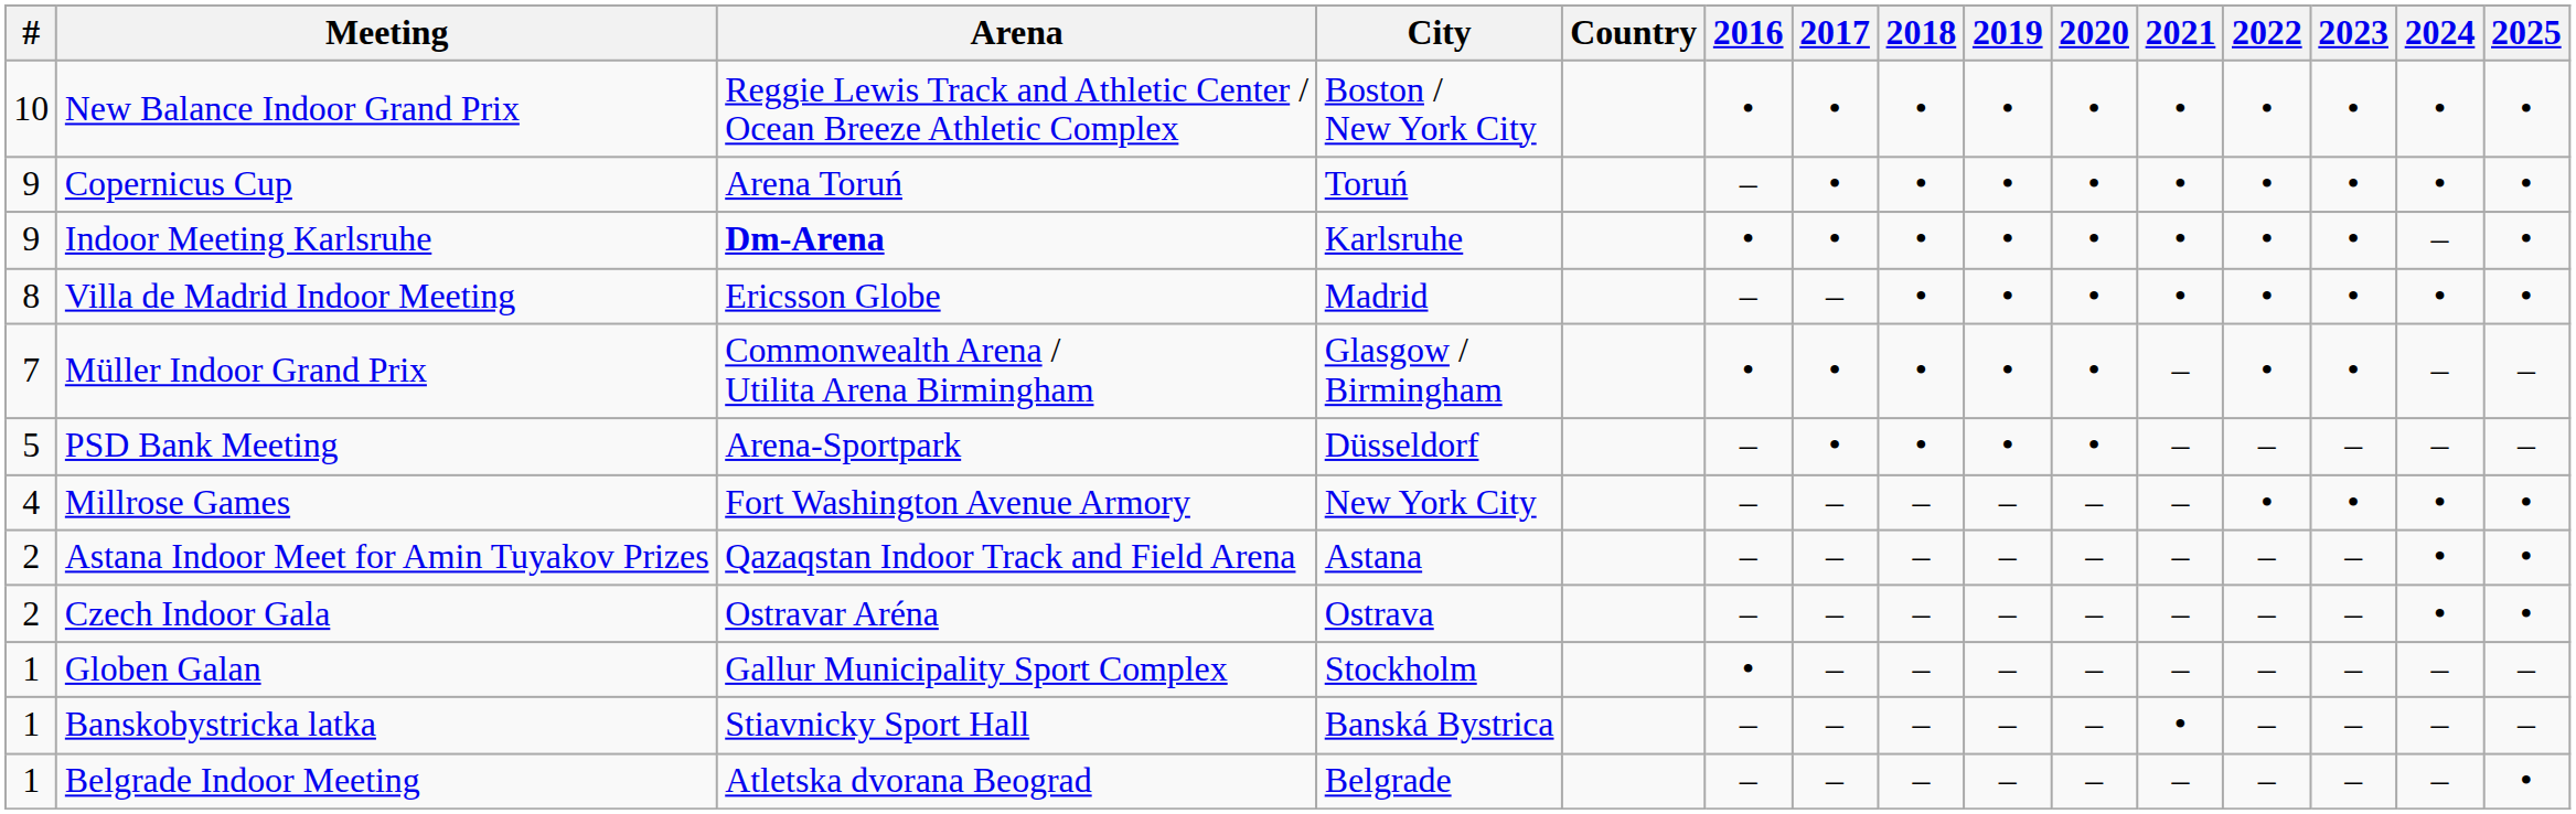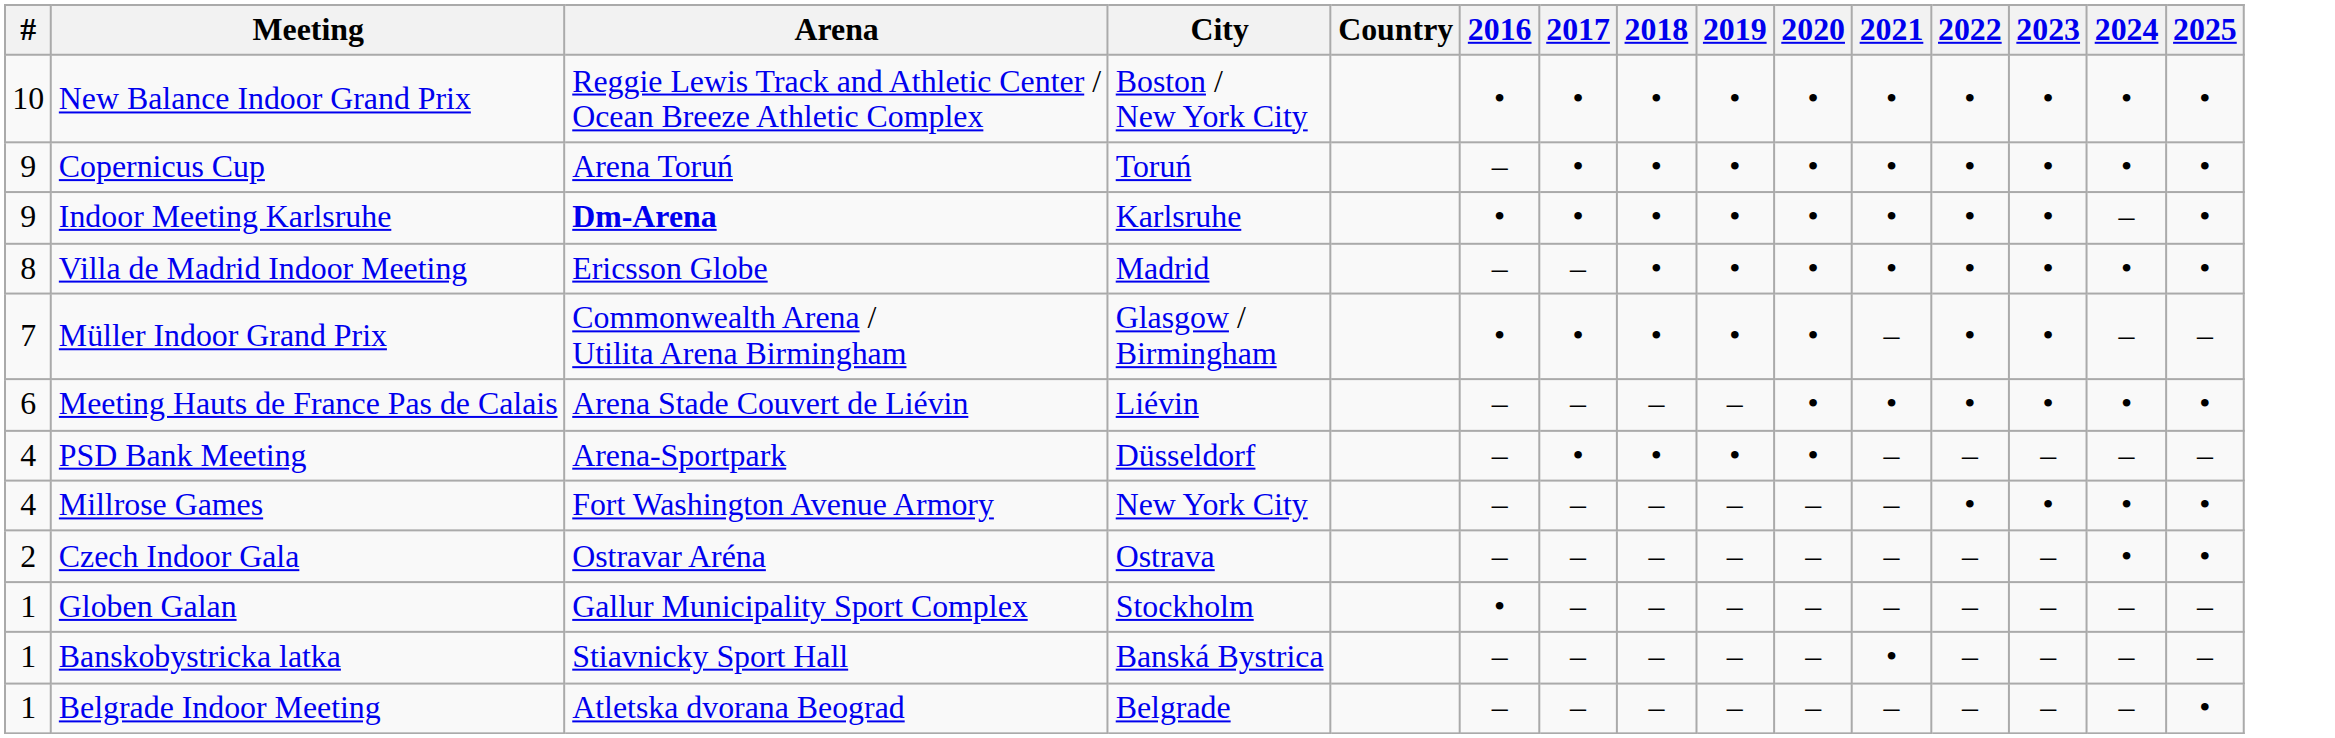 <table class=wikitable style="text-align:center">
 <tr>
 <th>#</th>
 <th>Meeting</th>
 <th>Arena</th>
 <th>City</th>
 <th>Country</th>
 <th><a href='#'>2016</a></th>
 <th><a href='#'>2017</a></th>
 <th><a href='#'>2018</a></th>
 <th><a href='#'>2019</a></th>
 <th><a href='#'>2020</a></th>
 <th><a href='#'>2021</a></th>
 <th><a href='#'>2022</a></th>
 <th><a href='#'>2023</a></th>
 <th><a href='#'>2024</a></th>
 <th><a href='#'>2025</a></th>
 </tr>
 <tr>
 <td>10</td>
 <td align=left><a href='#'>New Balance Indoor Grand Prix</a></td>
 <td align=left><a href='#'>Reggie Lewis Track and Athletic Center</a> /<br><a href='#'>Ocean Breeze Athletic Complex</a></td>
 <td align=left><a href='#'>Boston</a> /<br><a href='#'>New York City</a></td>
 <td align=left></td>
 <td>•</td>
 <td>•</td>
 <td>•</td>
 <td>•</td>
 <td>•</td>
 <td>•</td>
 <td>•</td>
 <td>•</td>
 <td>•</td>
 <td>•</td>
 </tr>
 <tr>
 <td>9</td>
 <td align=left><a href='#'>Copernicus Cup</a></td>
 <td align=left><a href='#'>Arena Toruń</a></td>
 <td align=left><a href='#'>Toruń</a></td>
 <td align=left></td>
 <td>–</td>
 <td>•</td>
 <td>•</td>
 <td>•</td>
 <td>•</td>
 <td>•</td>
 <td>•</td>
 <td>•</td>
 <td>•</td>
 <td>•</td>
 </tr>
 <tr>
 <td>9</td>
 <td align=left><a href='#'>Indoor Meeting Karlsruhe</a></td>
 <td align=left><strong><a href='#'>Dm-Arena</a></strong></td>
 <td align=left><a href='#'>Karlsruhe</a></td>
 <td align=left></td>
 <td>•</td>
 <td>•</td>
 <td>•</td>
 <td>•</td>
 <td>•</td>
 <td>•</td>
 <td>•</td>
 <td>•</td>
 <td>–</td>
 <td>•</td>
 </tr>
 <tr>
 <td>8</td>
 <td align=left><a href='#'>Villa de Madrid Indoor Meeting</a></td>
 <td align=left><a href='#'>Ericsson Globe</a></td>
 <td align=left><a href='#'>Madrid</a></td>
 <td align=left></td>
 <td>–</td>
 <td>–</td>
 <td>•</td>
 <td>•</td>
 <td>•</td>
 <td>•</td>
 <td>•</td>
 <td>•</td>
 <td>•</td>
 <td>•</td>
 </tr>
 <tr>
 <td>7</td>
 <td align=left><a href='#'>Müller Indoor Grand Prix</a></td>
 <td align=left><a href='#'>Commonwealth Arena</a> /<br><a href='#'>Utilita Arena Birmingham</a></td>
 <td align=left><a href='#'>Glasgow</a> /<br><a href='#'>Birmingham</a></td>
 <td align=left></td>
 <td>•</td>
 <td>•</td>
 <td>•</td>
 <td>•</td>
 <td>•</td>
 <td>–</td>
 <td>•</td>
 <td>•</td>
 <td>–</td>
 <td>–</td>
 </tr>
 <tr>
-<td>5</td>
+<td>6</td>
+<td align=left><a href='#'>Meeting Hauts de France Pas de Calais</a></td>
+<td align=left><a href='#'>Arena Stade Couvert de Liévin</a></td>
+<td align=left><a href='#'>Liévin</a></td>
+<td align=left></td>
+<td>–</td>
+<td>–</td>
+<td>–</td>
+<td>–</td>
+<td>•</td>
+<td>•</td>
+<td>•</td>
+<td>•</td>
+<td>•</td>
+<td>•</td>
+</tr>
+<tr>
+<td>4</td>
 <td align=left><a href='#'>PSD Bank Meeting</a></td>
 <td align=left><a href='#'>Arena-Sportpark</a></td>
 <td align=left><a href='#'>Düsseldorf</a></td>
 <td align=left></td>
 <td>–</td>
 <td>•</td>
 <td>•</td>
 <td>•</td>
 <td>•</td>
 <td>–</td>
 <td>–</td>
 <td>–</td>
 <td>–</td>
 <td>–</td>
 </tr>
 <tr>
 <td>4</td>
 <td align=left><a href='#'>Millrose Games</a></td>
 <td align=left><a href='#'>Fort Washington Avenue Armory</a></td>
 <td align=left><a href='#'>New York City</a></td>
 <td align=left></td>
 <td>–</td>
 <td>–</td>
 <td>–</td>
 <td>–</td>
 <td>–</td>
 <td>–</td>
 <td>•</td>
 <td>•</td>
-<td>•</td>
-<td>•</td>
-</tr>
-<tr>
-<td>2</td>
-<td align="left"><a href='#'>Astana Indoor Meet for Amin Tuyakov Prizes</a></td>
-<td align="left"><a href='#'>Qazaqstan Indoor Track and Field Arena</a></td>
-<td align="left"><a href='#'>Astana</a></td>
-<td align="left"></td>
-<td>–</td>
-<td>–</td>
-<td>–</td>
-<td>–</td>
-<td>–</td>
-<td>–</td>
-<td>–</td>
-<td>–</td>
 <td>•</td>
 <td>•</td>
 </tr>
 <tr>
 <td>2</td>
 <td align="left"><a href='#'>Czech Indoor Gala</a></td>
 <td align="left"><a href='#'>Ostravar Aréna</a></td>
 <td align="left"><a href='#'>Ostrava</a></td>
 <td align="left"></td>
 <td>–</td>
 <td>–</td>
 <td>–</td>
 <td>–</td>
 <td>–</td>
 <td>–</td>
 <td>–</td>
 <td>–</td>
 <td>•</td>
 <td>•</td>
 </tr>
 <tr>
 <td>1</td>
 <td align=left><a href='#'>Globen Galan</a></td>
 <td align=left><a href='#'>Gallur Municipality Sport Complex</a></td>
 <td align=left><a href='#'>Stockholm</a></td>
 <td align=left></td>
 <td>•</td>
 <td>–</td>
 <td>–</td>
 <td>–</td>
 <td>–</td>
 <td>–</td>
 <td>–</td>
 <td>–</td>
 <td>–</td>
 <td>–</td>
 </tr>
 <tr>
 <td>1</td>
 <td align=left><a href='#'>Banskobystricka latka</a></td>
 <td align=left><a href='#'>Stiavnicky Sport Hall</a></td>
 <td align=left><a href='#'>Banská Bystrica</a></td>
 <td align=left></td>
 <td>–</td>
 <td>–</td>
 <td>–</td>
 <td>–</td>
 <td>–</td>
 <td>•</td>
 <td>–</td>
 <td>–</td>
 <td>–</td>
 <td>–</td>
 </tr>
 <tr>
 <td>1</td>
 <td align=left><a href='#'>Belgrade Indoor Meeting</a></td>
 <td align=left><a href='#'>Atletska dvorana Beograd</a></td>
 <td align=left><a href='#'>Belgrade</a></td>
 <td align=left></td>
 <td>–</td>
 <td>–</td>
 <td>–</td>
 <td>–</td>
 <td>–</td>
 <td>–</td>
 <td>–</td>
 <td>–</td>
 <td>–</td>
 <td>•</td>
 </tr>
 </table>
